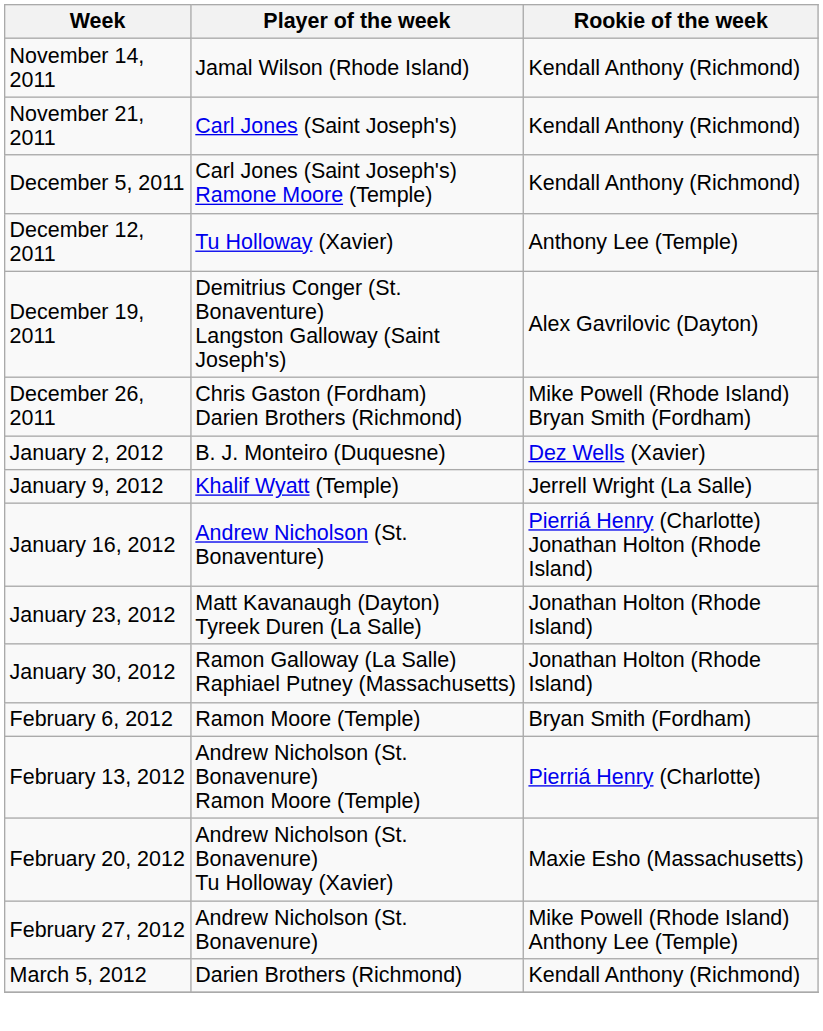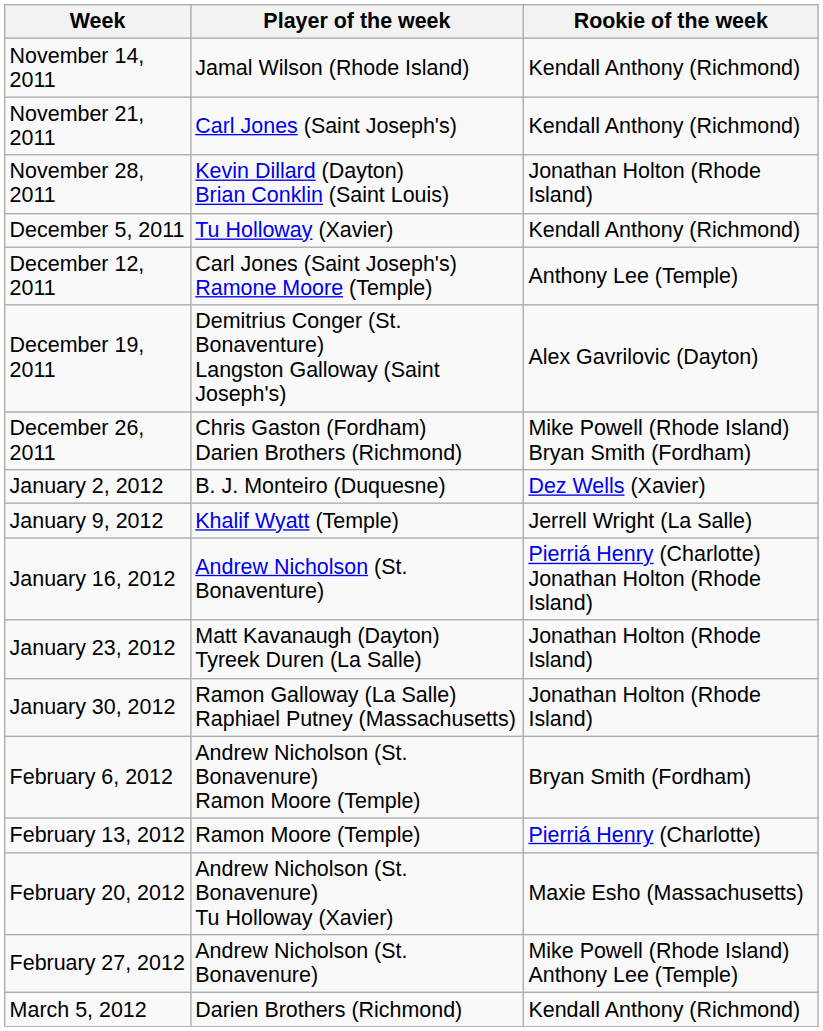 <table class="wikitable" border="1">
 <tr>
 <th>Week</th>
 <th>Player of the week</th>
 <th>Rookie of the week</th>
 </tr>
 <tr>
 <td>November 14, 2011</td>
 <td>Jamal Wilson (Rhode Island)</td>
 <td>Kendall Anthony (Richmond)</td>
 </tr>
 <tr>
 <td>November 21, 2011</td>
 <td><a href='#'>Carl Jones</a> (Saint Joseph's)</td>
 <td>Kendall Anthony (Richmond)</td>
 </tr>
 <tr>
+<td>November 28, 2011</td>
+<td><a href='#'>Kevin Dillard</a> (Dayton)<br><a href='#'>Brian Conklin</a> (Saint Louis)</td>
+<td>Jonathan Holton (Rhode Island)</td>
+</tr>
+<tr>
 <td>December 5, 2011</td>
-<td>Carl Jones (Saint Joseph's)<br><a href='#'>Ramone Moore</a> (Temple)</td>
+<td><a href='#'>Tu Holloway</a> (Xavier)</td>
 <td>Kendall Anthony (Richmond)</td>
 </tr>
 <tr>
 <td>December 12, 2011</td>
-<td><a href='#'>Tu Holloway</a> (Xavier)</td>
+<td>Carl Jones (Saint Joseph's)<br><a href='#'>Ramone Moore</a> (Temple)</td>
 <td>Anthony Lee (Temple)</td>
 </tr>
 <tr>
 <td>December 19, 2011</td>
 <td>Demitrius Conger (St. Bonaventure)<br>Langston Galloway (Saint Joseph's)</td>
 <td>Alex Gavrilovic (Dayton)</td>
 </tr>
 <tr>
 <td>December 26, 2011</td>
 <td>Chris Gaston (Fordham)<br>Darien Brothers (Richmond)</td>
 <td>Mike Powell (Rhode Island)<br>Bryan Smith (Fordham)</td>
 </tr>
 <tr>
 <td>January 2, 2012</td>
 <td>B. J. Monteiro (Duquesne)</td>
 <td><a href='#'>Dez Wells</a> (Xavier)</td>
 </tr>
 <tr>
 <td>January 9, 2012</td>
 <td><a href='#'>Khalif Wyatt</a> (Temple)</td>
 <td>Jerrell Wright (La Salle)</td>
 </tr>
 <tr>
 <td>January 16, 2012</td>
 <td><a href='#'>Andrew Nicholson</a> (St. Bonaventure)</td>
 <td><a href='#'>Pierriá Henry</a> (Charlotte)<br>Jonathan Holton (Rhode Island)</td>
 </tr>
 <tr>
 <td>January 23, 2012</td>
 <td>Matt Kavanaugh (Dayton)<br>Tyreek Duren (La Salle)</td>
 <td>Jonathan Holton (Rhode Island)</td>
 </tr>
 <tr>
 <td>January 30, 2012</td>
 <td>Ramon Galloway (La Salle)<br>Raphiael Putney (Massachusetts)</td>
 <td>Jonathan Holton (Rhode Island)</td>
 </tr>
 <tr>
 <td>February 6, 2012</td>
-<td>Ramon Moore (Temple)</td>
+<td>Andrew Nicholson (St. Bonavenure)<br>Ramon Moore (Temple)</td>
 <td>Bryan Smith (Fordham)</td>
 </tr>
 <tr>
 <td>February 13, 2012</td>
-<td>Andrew Nicholson (St. Bonavenure)<br>Ramon Moore (Temple)</td>
+<td>Ramon Moore (Temple)</td>
 <td><a href='#'>Pierriá Henry</a> (Charlotte)</td>
 </tr>
 <tr>
 <td>February 20, 2012</td>
 <td>Andrew Nicholson (St. Bonavenure)<br>Tu Holloway (Xavier)</td>
 <td>Maxie Esho (Massachusetts)</td>
 </tr>
 <tr>
 <td>February 27, 2012</td>
 <td>Andrew Nicholson (St. Bonavenure)</td>
 <td>Mike Powell (Rhode Island)<br>Anthony Lee (Temple)</td>
 </tr>
 <tr>
 <td>March 5, 2012</td>
 <td>Darien Brothers (Richmond)</td>
 <td>Kendall Anthony (Richmond)</td>
 </tr>
 <tr>
 </tr>
 </table>
